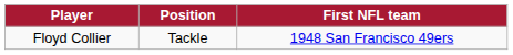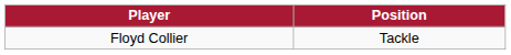 <table class="wikitable" width="65%">
 <tr align="center"  style="background:#A81933;color:#FFFFFF;">
 <td><strong>Player</strong></td>
 <td><strong>Position</strong></td>
-<td><strong>First NFL team</strong></td>
 </tr>
 <tr align="center" bgcolor="">
 <td>Floyd Collier</td>
 <td>Tackle</td>
-<td><a href='#'>1948 San Francisco 49ers</a></td>
 </tr>
 </table>
